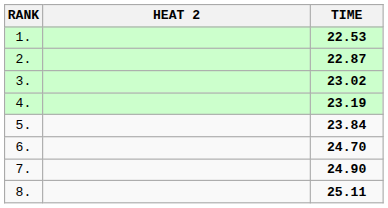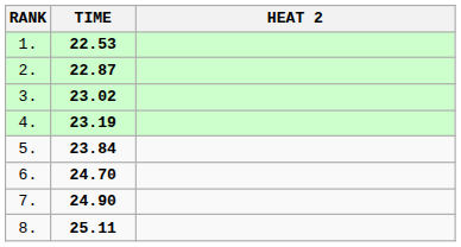 <table class="wikitable" style="border-collapse: collapse; font-size: 90%;">
 <tr>
 <th>RANK</th>
+<th style="width: 5em">TIME</th>
 <th style="width: 20em">HEAT 2</th>
-<th style="width: 5em">TIME</th>
 </tr>
 <tr style="background:#ccffcc;">
 <td align="center">1.</td>
+<td align="center"><strong>22.53</strong></td>
 <td></td>
-<td align="center"><strong>22.53</strong></td>
 </tr>
 <tr style="background:#ccffcc;">
 <td align="center">2.</td>
+<td align="center"><strong>22.87</strong></td>
 <td></td>
-<td align="center"><strong>22.87</strong></td>
 </tr>
 <tr style="background:#ccffcc;">
 <td align="center">3.</td>
+<td align="center"><strong>23.02</strong></td>
 <td></td>
-<td align="center"><strong>23.02</strong></td>
 </tr>
 <tr style="background:#ccffcc;">
 <td align="center">4.</td>
+<td align="center"><strong>23.19</strong></td>
 <td></td>
-<td align="center"><strong>23.19</strong></td>
 </tr>
 <tr>
 <td align="center">5.</td>
+<td align="center"><strong>23.84</strong></td>
 <td></td>
-<td align="center"><strong>23.84</strong></td>
 </tr>
 <tr>
 <td align="center">6.</td>
+<td align="center"><strong>24.70</strong></td>
 <td></td>
-<td align="center"><strong>24.70</strong></td>
 </tr>
 <tr>
 <td align="center">7.</td>
+<td align="center"><strong>24.90</strong></td>
 <td></td>
-<td align="center"><strong>24.90</strong></td>
 </tr>
 <tr>
 <td align="center">8.</td>
+<td align="center"><strong>25.11</strong></td>
 <td></td>
-<td align="center"><strong>25.11</strong></td>
 </tr>
 </table>
